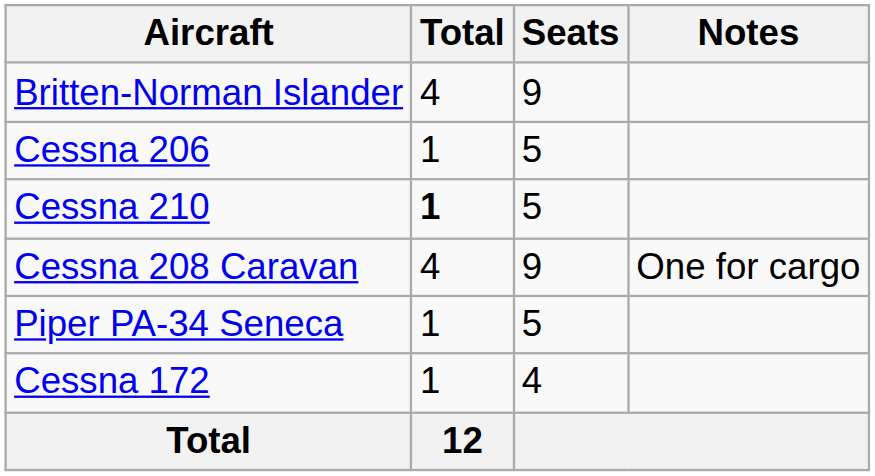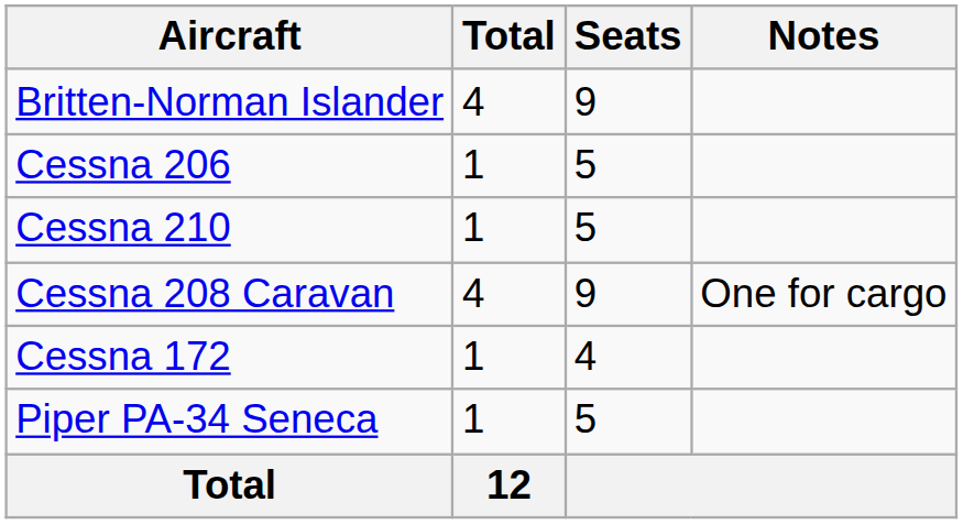 <table class="wikitable sortable" style="margin:1em auto;">
 <tr>
 <th>Aircraft</th>
 <th>Total</th>
 <th>Seats</th>
 <th>Notes</th>
 </tr>
 <tr>
 <td><a href='#'>Britten-Norman Islander</a></td>
 <td>4</td>
 <td>9</td>
 <td></td>
 </tr>
 <tr>
 <td><a href='#'>Cessna 206</a></td>
 <td>1</td>
 <td>5</td>
 <td></td>
 </tr>
 <tr>
 <td><a href='#'>Cessna 210</a></td>
-<td><strong>1</strong></td>
+<td>1</td>
 <td>5</td>
 <td></td>
 </tr>
 <tr>
 <td><a href='#'>Cessna 208 Caravan</a></td>
 <td>4</td>
 <td>9</td>
 <td>One for cargo</td>
 </tr>
 <tr>
+<td><a href='#'>Cessna 172</a></td>
+<td>1</td>
+<td>4</td>
+<td></td>
+</tr>
+<tr>
 <td><a href='#'>Piper PA-34 Seneca</a></td>
 <td>1</td>
 <td>5</td>
-<td></td>
-</tr>
-<tr>
-<td><a href='#'>Cessna 172</a></td>
-<td>1</td>
-<td>4</td>
 <td></td>
 </tr>
 <tr>
 <th>Total</th>
 <th>12</th>
 <th colspan="2"></th>
 </tr>
 </table>
